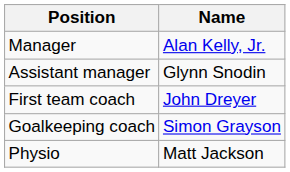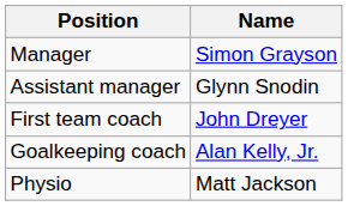 <table class="wikitable" style="text-align: left">
 <tr>
 <th>Position</th>
 <th>Name</th>
 </tr>
 <tr>
 <td>Manager</td>
-<td><a href='#'>Alan Kelly, Jr.</a></td>
+<td><a href='#'>Simon Grayson</a></td>
 </tr>
 <tr>
 <td>Assistant manager</td>
 <td>Glynn Snodin</td>
 </tr>
 <tr>
 <td>First team coach</td>
 <td><a href='#'>John Dreyer</a></td>
 </tr>
 <tr>
 <td>Goalkeeping coach</td>
-<td><a href='#'>Simon Grayson</a></td>
+<td><a href='#'>Alan Kelly, Jr.</a></td>
 </tr>
 <tr>
 <td>Physio</td>
 <td>Matt Jackson</td>
 </tr>
 </table>
